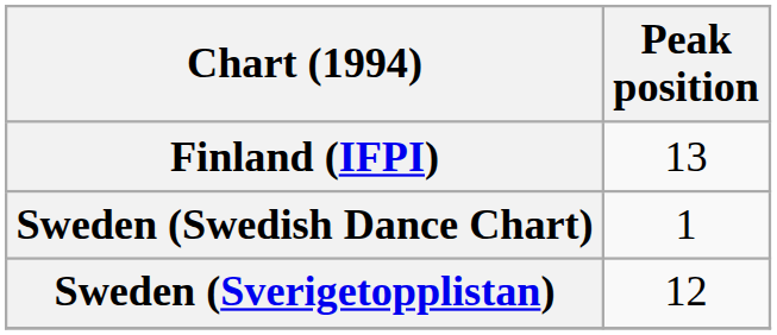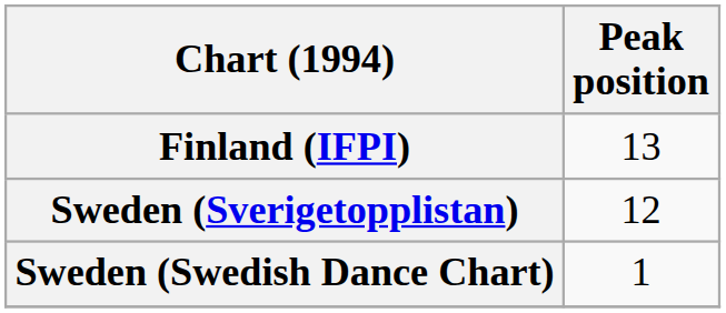 <table class="wikitable sortable plainrowheaders" style="text-align:center">
 <tr>
 <th scope="col">Chart (1994)</th>
 <th scope="col">Peak<br>position</th>
 </tr>
 <tr>
 <th scope="row">Finland (<a href='#'>IFPI</a>)</th>
 <td>13</td>
 </tr>
 <tr>
+<th scope="row">Sweden (<a href='#'>Sverigetopplistan</a>)</th>
+<td>12</td>
+</tr>
+<tr>
 <th scope="row">Sweden (Swedish Dance Chart)</th>
 <td>1</td>
 </tr>
 <tr>
-<th scope="row">Sweden (<a href='#'>Sverigetopplistan</a>)</th>
-<td>12</td>
-</tr>
-<tr>
 </tr>
 </table>
